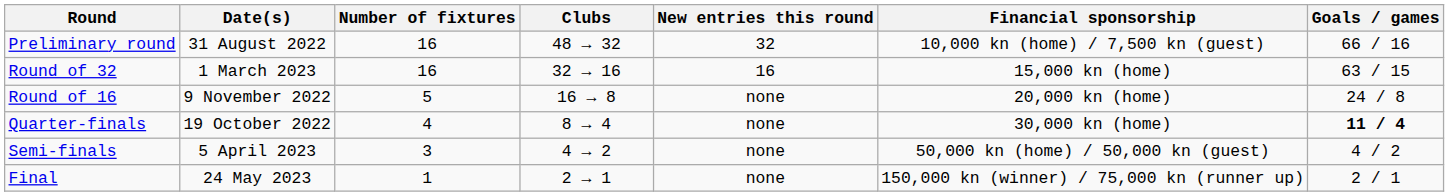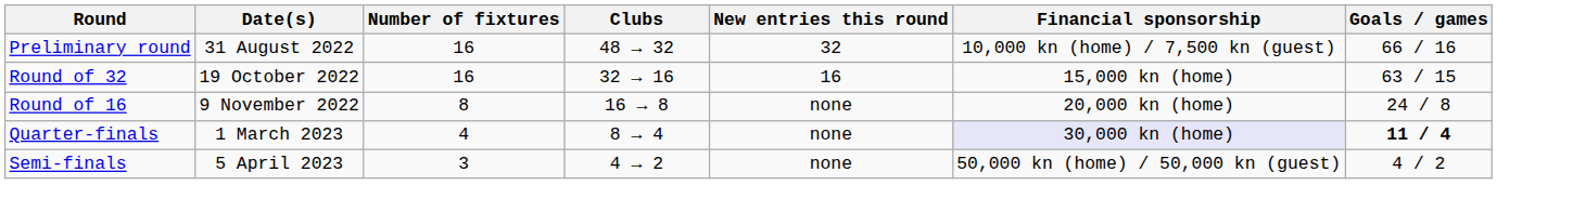 <table class="wikitable" style="text-align:center">
 <tr>
 <th>Round</th>
 <th>Date(s)</th>
 <th>Number of fixtures</th>
 <th width=100>Clubs</th>
 <th>New entries this round</th>
 <th>Financial sponsorship</th>
 <th>Goals / games</th>
 </tr>
 <tr>
 <td style="text-align:left;"><a href='#'>Preliminary round</a></td>
 <td>31 August 2022</td>
 <td>16</td>
 <td>48 → 32</td>
 <td>32</td>
 <td>10,000 kn (home) / 7,500 kn (guest)</td>
 <td>66 / 16</td>
 </tr>
 <tr>
 <td style="text-align:left;"><a href='#'>Round of 32</a></td>
-<td>1 March 2023</td>
+<td>19 October 2022</td>
 <td>16</td>
 <td>32 → 16</td>
 <td>16</td>
 <td>15,000 kn (home)</td>
 <td>63 / 15</td>
 </tr>
 <tr>
 <td style="text-align:left;"><a href='#'>Round of 16</a></td>
 <td>9 November 2022</td>
-<td>5</td>
+<td>8</td>
 <td>16 → 8</td>
 <td>none</td>
 <td>20,000 kn (home)</td>
 <td>24 / 8</td>
 </tr>
 <tr>
 <td style="text-align:left;"><a href='#'>Quarter-finals</a></td>
-<td>19 October 2022</td>
+<td>1 March 2023</td>
 <td>4</td>
 <td>8 → 4</td>
 <td>none</td>
-<td>30,000 kn (home)</td>
+<td style="background: lavender;">30,000 kn (home)</td>
 <td><strong>11 / 4</strong></td>
 </tr>
 <tr>
 <td style="text-align:left;"><a href='#'>Semi-finals</a></td>
 <td>5 April 2023</td>
 <td>3</td>
 <td>4 → 2</td>
 <td>none</td>
 <td>50,000 kn (home) / 50,000 kn (guest)</td>
 <td>4 / 2</td>
 </tr>
-<tr>
-<td style="text-align:left;"><a href='#'>Final</a></td>
-<td>24 May 2023</td>
-<td>1</td>
-<td>2 → 1</td>
-<td>none</td>
-<td>150,000 kn (winner) / 75,000 kn (runner up)</td>
-<td>2 / 1</td>
-</tr>
 </table>
